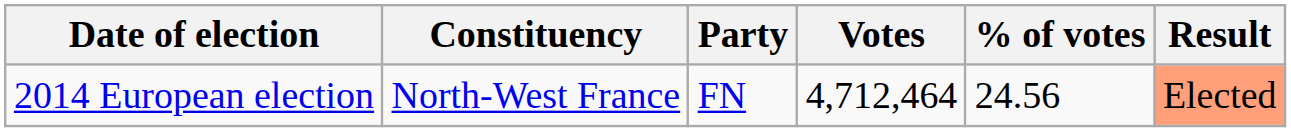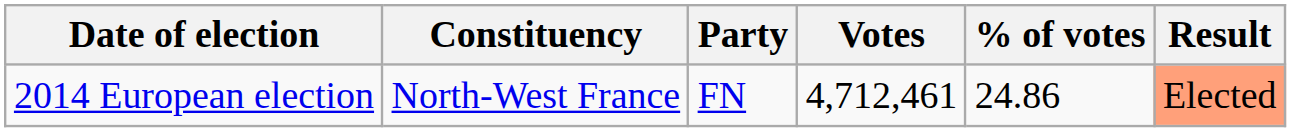 <table class="wikitable">
 <tr>
 <th>Date of election</th>
 <th>Constituency</th>
 <th>Party</th>
 <th>Votes</th>
 <th>% of votes</th>
 <th>Result</th>
 </tr>
 <tr>
 <td><a href='#'>2014 European election</a></td>
 <td><a href='#'>North-West France</a></td>
 <td><a href='#'>FN</a></td>
-<td>4,712,464</td>
-<td>24.56</td>
+<td>4,712,461</td>
+<td>24.86</td>
 <td style="background: lightsalmon;">Elected</td>
 </tr>
 </table>
